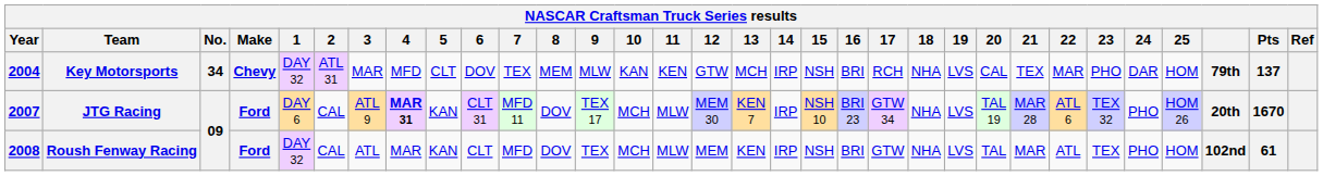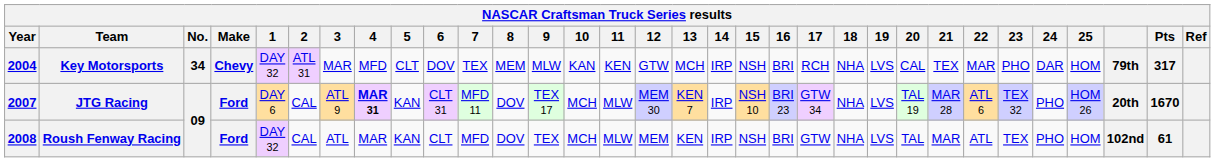 <table class="wikitable" style="text-align:center; font-size:75%">
 <tr>
 <th colspan=45><a href='#'>NASCAR Craftsman Truck Series</a> results</th>
 </tr>
 <tr>
 <th>Year</th>
 <th>Team</th>
 <th>No.</th>
 <th>Make</th>
 <th>1</th>
 <th>2</th>
 <th>3</th>
 <th>4</th>
 <th>5</th>
 <th>6</th>
 <th>7</th>
 <th>8</th>
 <th>9</th>
 <th>10</th>
 <th>11</th>
 <th>12</th>
 <th>13</th>
 <th>14</th>
 <th>15</th>
 <th>16</th>
 <th>17</th>
 <th>18</th>
 <th>19</th>
 <th>20</th>
 <th>21</th>
 <th>22</th>
 <th>23</th>
 <th>24</th>
 <th>25</th>
 <th></th>
 <th>Pts</th>
 <th>Ref</th>
 </tr>
 <tr>
 <th><a href='#'>2004</a></th>
 <th><a href='#'>Key Motorsports</a></th>
 <th>34</th>
 <th><a href='#'>Chevy</a></th>
 <td style="background:#EFCFFF;"><a href='#'>DAY</a><br><small>32</small></td>
 <td style="background:#EFCFFF;"><a href='#'>ATL</a><br><small>31</small></td>
 <td><a href='#'>MAR</a></td>
 <td><a href='#'>MFD</a></td>
 <td><a href='#'>CLT</a></td>
 <td><a href='#'>DOV</a></td>
 <td><a href='#'>TEX</a></td>
 <td><a href='#'>MEM</a></td>
 <td><a href='#'>MLW</a></td>
 <td><a href='#'>KAN</a></td>
 <td><a href='#'>KEN</a></td>
 <td><a href='#'>GTW</a></td>
 <td><a href='#'>MCH</a></td>
 <td><a href='#'>IRP</a></td>
 <td><a href='#'>NSH</a></td>
 <td><a href='#'>BRI</a></td>
 <td><a href='#'>RCH</a></td>
 <td><a href='#'>NHA</a></td>
 <td><a href='#'>LVS</a></td>
 <td><a href='#'>CAL</a></td>
 <td><a href='#'>TEX</a></td>
 <td><a href='#'>MAR</a></td>
 <td><a href='#'>PHO</a></td>
 <td><a href='#'>DAR</a></td>
 <td><a href='#'>HOM</a></td>
 <th>79th</th>
-<th>137</th>
+<th>317</th>
 <th></th>
 </tr>
 <tr>
 <th><a href='#'>2007</a></th>
 <th><a href='#'>JTG Racing</a></th>
 <th rowspan=2>09</th>
 <th><a href='#'>Ford</a></th>
 <td style="background:#FFDF9F;"><a href='#'>DAY</a><br><small>6</small></td>
 <td><a href='#'>CAL</a></td>
 <td style="background:#FFDF9F;"><a href='#'>ATL</a><br><small>9</small></td>
 <td style="background:#EFCFFF;"><strong><a href='#'>MAR</a><br><small>31</small></strong></td>
 <td><a href='#'>KAN</a></td>
 <td style="background:#EFCFFF;"><a href='#'>CLT</a><br><small>31</small></td>
 <td style="background:#DFFFDF;"><a href='#'>MFD</a><br><small>11</small></td>
 <td><a href='#'>DOV</a></td>
 <td style="background:#DFFFDF;"><a href='#'>TEX</a><br><small>17</small></td>
 <td><a href='#'>MCH</a></td>
 <td><a href='#'>MLW</a></td>
 <td style="background:#CFCFFF;"><a href='#'>MEM</a><br><small>30</small></td>
 <td style="background:#FFDF9F;"><a href='#'>KEN</a><br><small>7</small></td>
 <td><a href='#'>IRP</a></td>
 <td style="background:#FFDF9F;"><a href='#'>NSH</a><br><small>10</small></td>
 <td style="background:#CFCFFF;"><a href='#'>BRI</a><br><small>23</small></td>
 <td style="background:#EFCFFF;"><a href='#'>GTW</a><br><small>34</small></td>
 <td><a href='#'>NHA</a></td>
 <td><a href='#'>LVS</a></td>
 <td style="background:#DFFFDF;"><a href='#'>TAL</a><br><small>19</small></td>
 <td style="background:#CFCFFF;"><a href='#'>MAR</a><br><small>28</small></td>
 <td style="background:#FFDF9F;"><a href='#'>ATL</a><br><small>6</small></td>
 <td style="background:#CFCFFF;"><a href='#'>TEX</a><br><small>32</small></td>
 <td><a href='#'>PHO</a></td>
 <td style="background:#CFCFFF;"><a href='#'>HOM</a><br><small>26</small></td>
 <th>20th</th>
 <th>1670</th>
 <th></th>
 </tr>
 <tr>
 <th><a href='#'>2008</a></th>
 <th><a href='#'>Roush Fenway Racing</a></th>
 <th><a href='#'>Ford</a></th>
 <td style="background:#EFCFFF;"><a href='#'>DAY</a><br><small>32</small></td>
 <td><a href='#'>CAL</a></td>
 <td><a href='#'>ATL</a></td>
 <td><a href='#'>MAR</a></td>
 <td><a href='#'>KAN</a></td>
 <td><a href='#'>CLT</a></td>
 <td><a href='#'>MFD</a></td>
 <td><a href='#'>DOV</a></td>
 <td><a href='#'>TEX</a></td>
 <td><a href='#'>MCH</a></td>
 <td><a href='#'>MLW</a></td>
 <td><a href='#'>MEM</a></td>
 <td><a href='#'>KEN</a></td>
 <td><a href='#'>IRP</a></td>
 <td><a href='#'>NSH</a></td>
 <td><a href='#'>BRI</a></td>
 <td><a href='#'>GTW</a></td>
 <td><a href='#'>NHA</a></td>
 <td><a href='#'>LVS</a></td>
 <td><a href='#'>TAL</a></td>
 <td><a href='#'>MAR</a></td>
 <td><a href='#'>ATL</a></td>
 <td><a href='#'>TEX</a></td>
 <td><a href='#'>PHO</a></td>
 <td><a href='#'>HOM</a></td>
 <th>102nd</th>
 <th>61</th>
 <th></th>
 </tr>
 </table>
